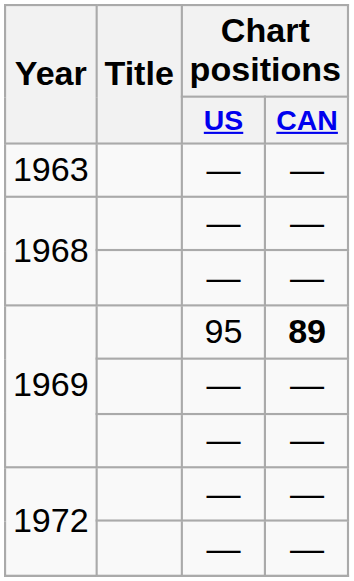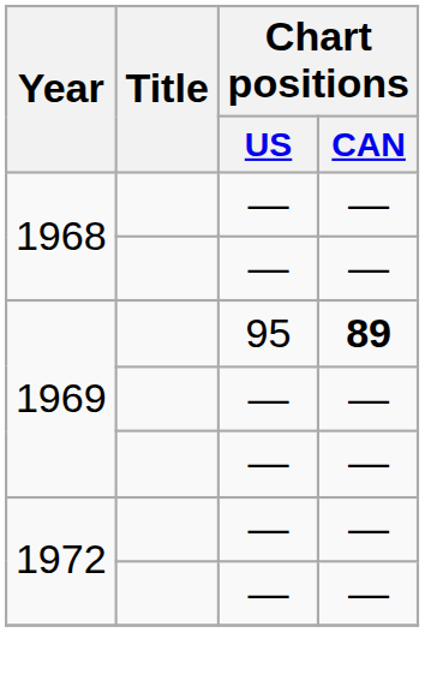 <table class="wikitable" style=text-align:center;>
 <tr>
 <th rowspan=2>Year</th>
 <th rowspan=2>Title</th>
 <th colspan=2>Chart positions</th>
 </tr>
 <tr style="font-size:smaller;">
 <th width=30><a href='#'>US</a><br></th>
 <th width=30><a href='#'>CAN</a><br></th>
-</tr>
-<tr>
-<td>1963</td>
-<td></td>
-<td>—</td>
-<td>—</td>
 </tr>
 <tr>
 <td rowspan=2>1968</td>
 <td></td>
 <td>—</td>
 <td>—</td>
 </tr>
 <tr>
 <td></td>
 <td>—</td>
 <td>—</td>
 </tr>
 <tr>
 <td rowspan=3>1969</td>
 <td></td>
 <td>95</td>
 <td><strong>89</strong></td>
 </tr>
 <tr>
 <td></td>
 <td>—</td>
 <td>—</td>
 </tr>
 <tr>
 <td></td>
 <td>—</td>
 <td>—</td>
 </tr>
 <tr>
 <td rowspan=2>1972</td>
 <td></td>
 <td>—</td>
 <td>—</td>
 </tr>
 <tr>
 <td></td>
 <td>—</td>
 <td>—</td>
 </tr>
 <tr>
 </tr>
 </table>
